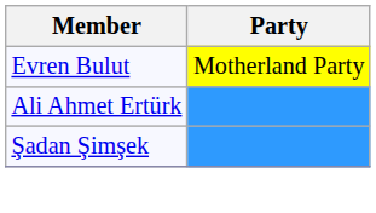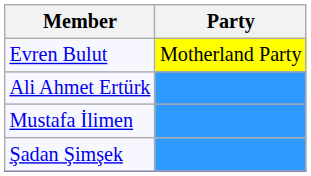 <table class=wikitable style="border:1px solid #8888aa; background-color:#f7f8ff; padding:0px; font-size:90%;">
 <tr>
 <th>Member</th>
 <th>Party</th>
 </tr>
 <tr>
 <td><a href='#'>Evren Bulut</a></td>
 <td style="background: #ffff00">Motherland Party</td>
 </tr>
 <tr>
 <td><a href='#'>Ali Ahmet Ertürk</a></td>
 <td style="background: #2E9AFE"></td>
 </tr>
 <tr>
+<td><a href='#'>Mustafa İlimen</a></td>
+<td style="background: #2E9AFE"></td>
+</tr>
+<tr>
 <td><a href='#'>Şadan Şimşek</a></td>
 <td style="background: #2E9AFE"></td>
 </tr>
 <tr>
 </tr>
 </table>
